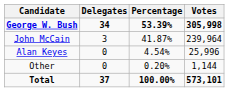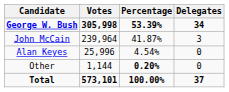 <table class="wikitable" style="text-align:center;">
 <tr>
 <th>Candidate</th>
+<th>Votes</th>
+<th>Percentage</th>
 <th>Delegates</th>
-<th>Percentage</th>
-<th>Votes</th>
 </tr>
 <tr>
 <td><strong><a href='#'>George W. Bush</a></strong></td>
+<td><strong>305,998</strong></td>
+<td><strong>53.39%</strong></td>
 <td><strong>34</strong></td>
-<td><strong>53.39%</strong></td>
-<td><strong>305,998</strong></td>
 </tr>
 <tr>
 <td><a href='#'>John McCain</a></td>
+<td>239,964</td>
+<td>41.87%</td>
 <td>3</td>
-<td>41.87%</td>
-<td>239,964</td>
 </tr>
 <tr>
 <td><a href='#'>Alan Keyes</a></td>
+<td>25,996</td>
+<td>4.54%</td>
 <td>0</td>
-<td>4.54%</td>
-<td>25,996</td>
 </tr>
 <tr>
 <td>Other</td>
+<td>1,144</td>
+<td><strong>0.20%</strong></td>
 <td>0</td>
-<td>0.20%</td>
-<td>1,144</td>
 </tr>
 <tr>
 <td><strong>Total</strong></td>
+<td><strong>573,101</strong></td>
+<td><strong>100.00%</strong></td>
 <td><strong>37</strong></td>
-<td><strong>100.00%</strong></td>
-<td><strong>573,101</strong></td>
 </tr>
 </table>
